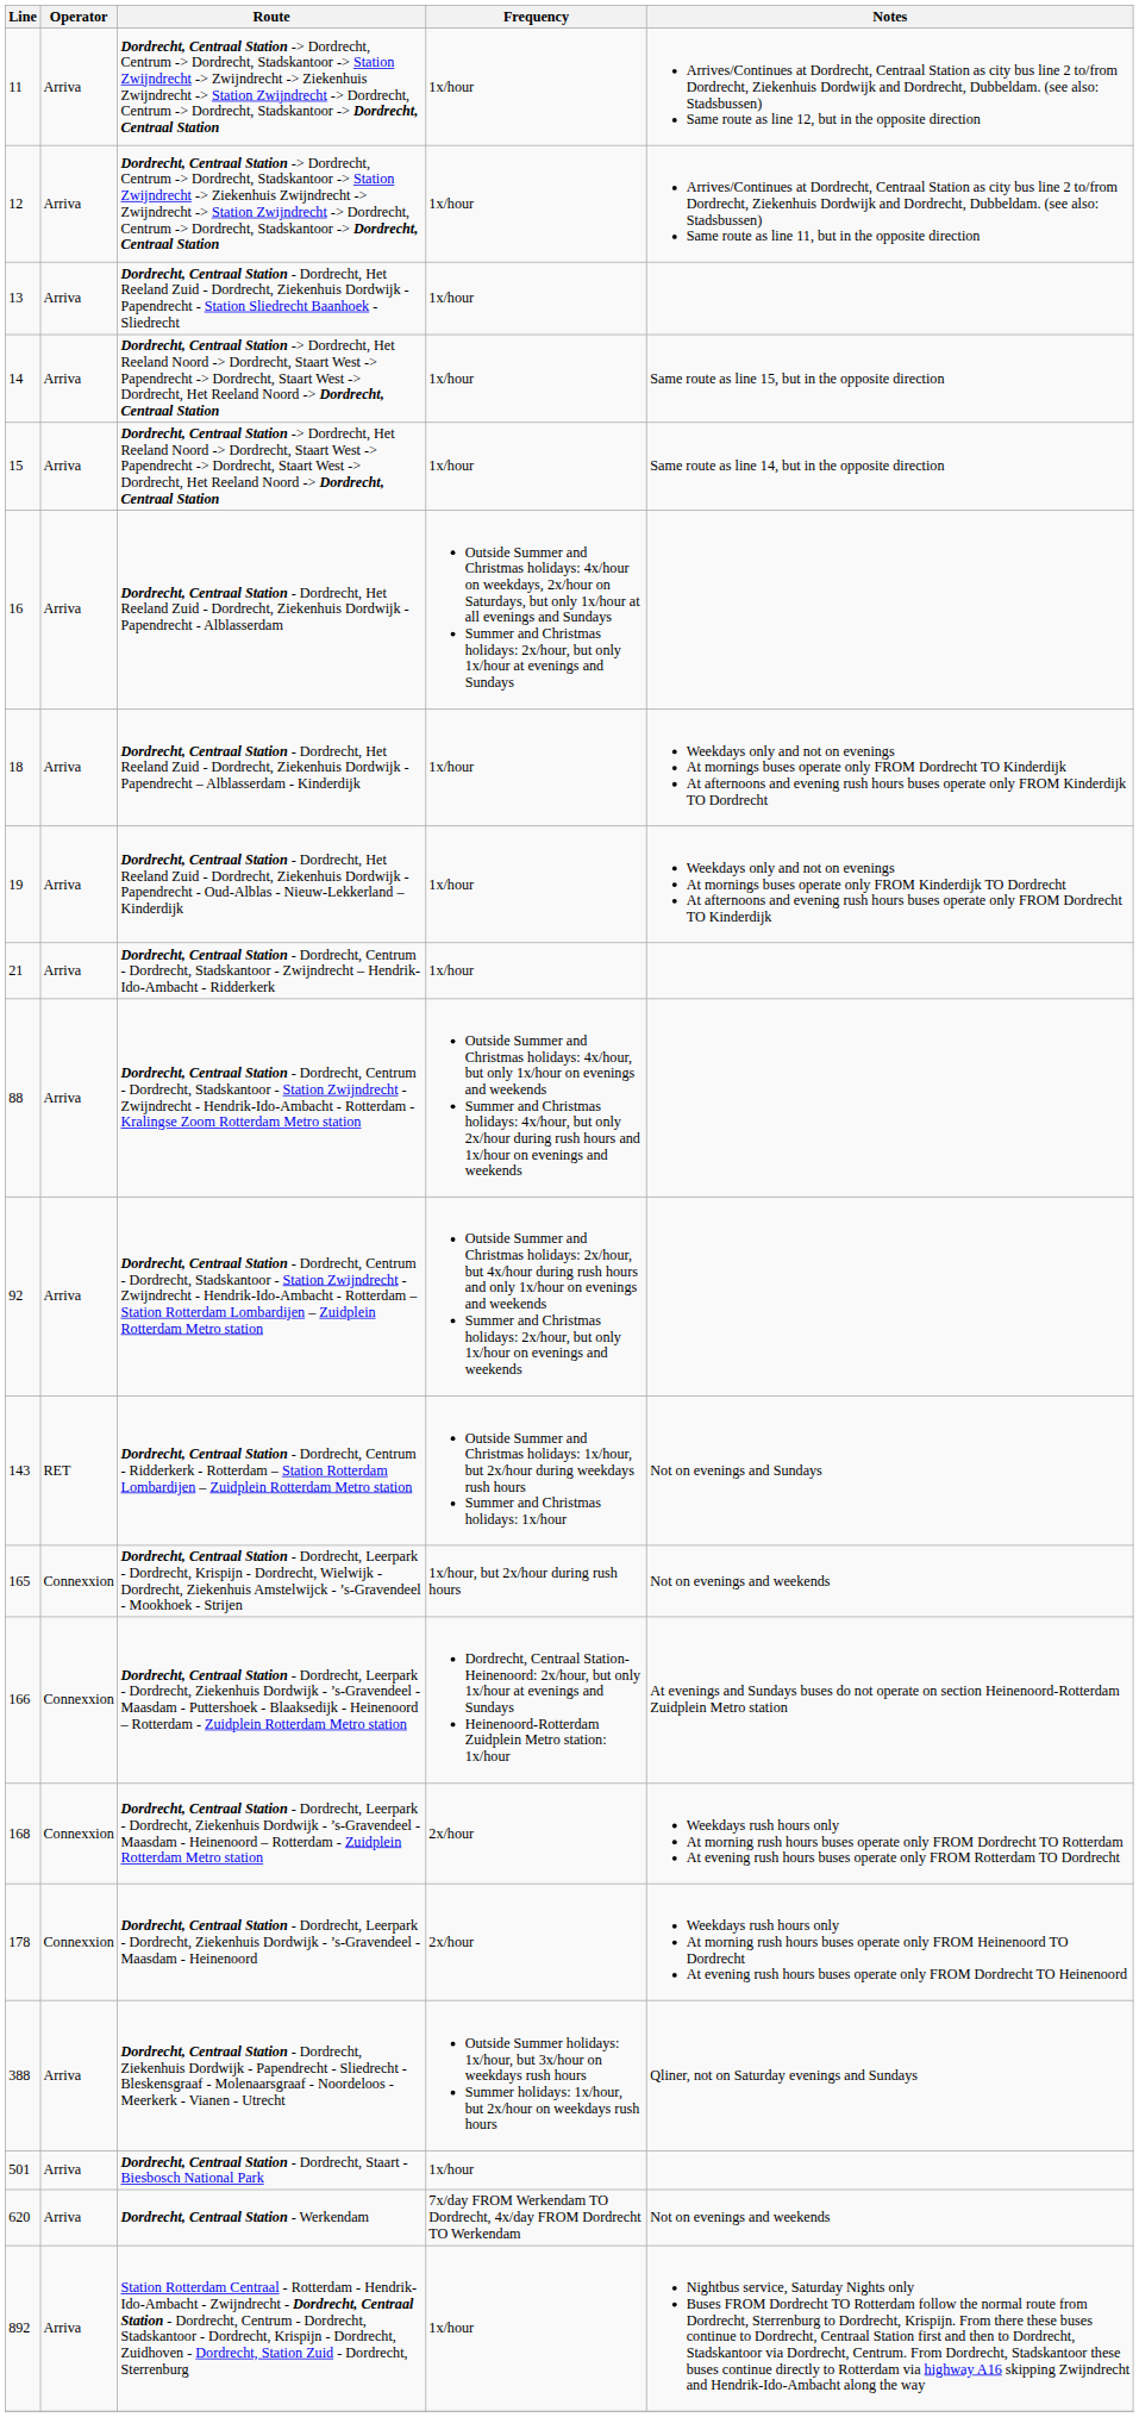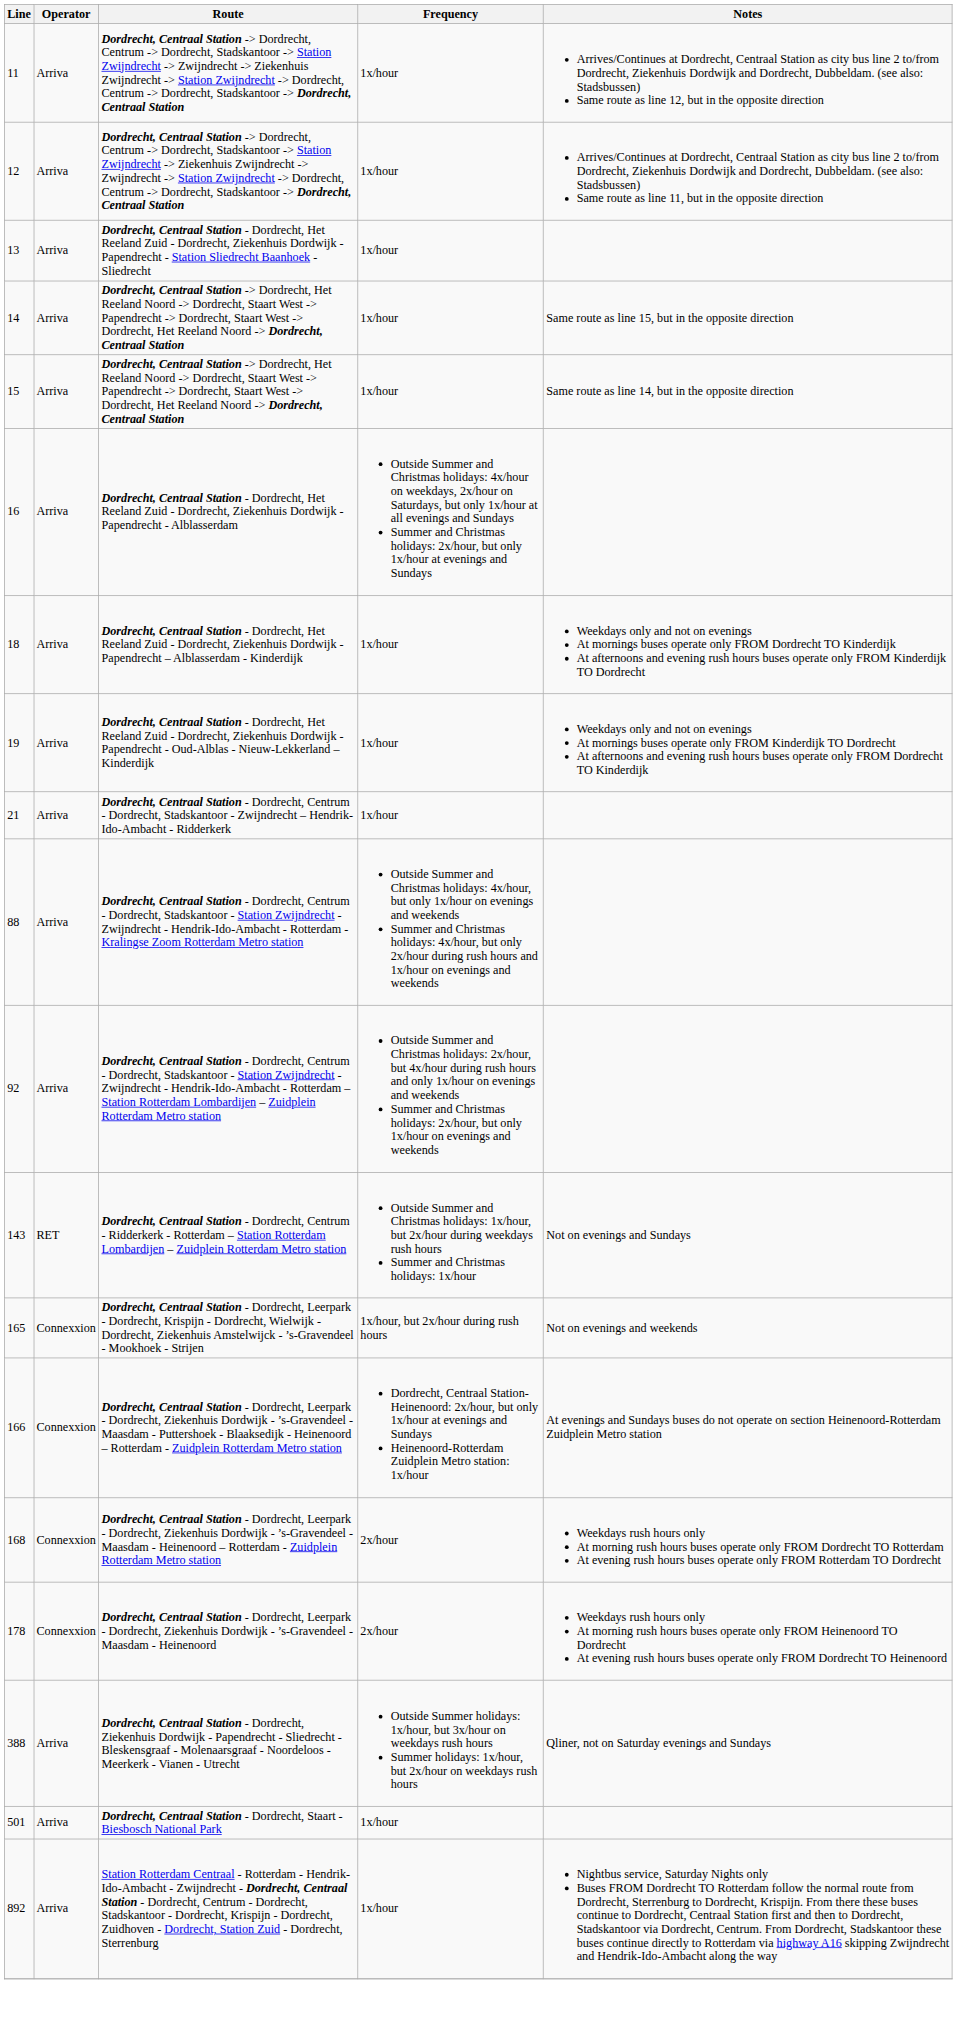 <table class="wikitable vatop">
 <tr>
 <th>Line</th>
 <th>Operator</th>
 <th>Route</th>
 <th>Frequency</th>
 <th>Notes</th>
 </tr>
 <tr>
 <td>11</td>
 <td>Arriva</td>
 <td><strong><em>Dordrecht, Centraal Station</em></strong> -> Dordrecht, Centrum -> Dordrecht, Stadskantoor -> <a href='#'>Station Zwijndrecht</a> -> Zwijndrecht -> Ziekenhuis Zwijndrecht -> <a href='#'>Station Zwijndrecht</a> -> Dordrecht, Centrum -> Dordrecht, Stadskantoor -> <strong><em>Dordrecht, Centraal Station</em></strong></td>
 <td>1x/hour</td>
 <td><br><ul><li>Arrives/Continues at Dordrecht, Centraal Station as city bus line 2 to/from Dordrecht, Ziekenhuis Dordwijk and Dordrecht, Dubbeldam.  (see also: Stadsbussen)</li><li>Same route as line 12, but in the opposite direction</li></ul></td>
 </tr>
 <tr>
 <td>12</td>
 <td>Arriva</td>
 <td><strong><em>Dordrecht, Centraal Station</em></strong> -> Dordrecht, Centrum -> Dordrecht, Stadskantoor -> <a href='#'>Station Zwijndrecht</a> -> Ziekenhuis Zwijndrecht -> Zwijndrecht  -> <a href='#'>Station Zwijndrecht</a> -> Dordrecht, Centrum -> Dordrecht, Stadskantoor -> <strong><em>Dordrecht, Centraal Station</em></strong></td>
 <td>1x/hour</td>
 <td><br><ul><li>Arrives/Continues at Dordrecht, Centraal Station as city bus line 2 to/from Dordrecht, Ziekenhuis Dordwijk and Dordrecht, Dubbeldam.  (see also: Stadsbussen)</li><li>Same route as line 11, but in the opposite direction</li></ul></td>
 </tr>
 <tr>
 <td>13</td>
 <td>Arriva</td>
 <td><strong><em>Dordrecht, Centraal Station</em></strong> - Dordrecht, Het Reeland Zuid - Dordrecht, Ziekenhuis Dordwijk - Papendrecht - <a href='#'>Station Sliedrecht Baanhoek</a> - Sliedrecht</td>
 <td>1x/hour</td>
 <td></td>
 </tr>
 <tr>
 <td>14</td>
 <td>Arriva</td>
 <td><strong><em>Dordrecht, Centraal Station</em></strong> -> Dordrecht, Het Reeland Noord -> Dordrecht, Staart West -> Papendrecht -> Dordrecht, Staart West -> Dordrecht, Het Reeland Noord -> <strong><em>Dordrecht, Centraal Station</em></strong></td>
 <td>1x/hour</td>
 <td>Same route as line 15, but in the opposite direction</td>
 </tr>
 <tr>
 <td>15</td>
 <td>Arriva</td>
 <td><strong><em>Dordrecht, Centraal Station</em></strong> -> Dordrecht, Het Reeland Noord -> Dordrecht, Staart West -> Papendrecht -> Dordrecht, Staart West -> Dordrecht, Het Reeland Noord -> <strong><em>Dordrecht, Centraal Station</em></strong></td>
 <td>1x/hour</td>
 <td>Same route as line 14, but in the opposite direction</td>
 </tr>
 <tr>
 <td>16</td>
 <td>Arriva</td>
 <td><strong><em>Dordrecht, Centraal Station</em></strong> - Dordrecht, Het Reeland Zuid - Dordrecht, Ziekenhuis Dordwijk - Papendrecht - Alblasserdam</td>
 <td><br><ul><li>Outside Summer and Christmas holidays: 4x/hour on weekdays, 2x/hour on Saturdays, but only 1x/hour at all evenings and Sundays</li><li>Summer and Christmas holidays: 2x/hour, but only 1x/hour at evenings and Sundays</li></ul></td>
 <td></td>
 </tr>
 <tr>
 <td>18</td>
 <td>Arriva</td>
 <td><strong><em>Dordrecht, Centraal Station</em></strong> - Dordrecht, Het Reeland Zuid - Dordrecht, Ziekenhuis Dordwijk - Papendrecht – Alblasserdam - Kinderdijk</td>
 <td>1x/hour</td>
 <td><br><ul><li>Weekdays only and not on evenings</li><li>At mornings buses operate only FROM Dordrecht TO Kinderdijk</li><li>At afternoons and evening rush hours buses operate only FROM Kinderdijk TO Dordrecht</li></ul></td>
 </tr>
 <tr>
 <td>19</td>
 <td>Arriva</td>
 <td><strong><em>Dordrecht, Centraal Station</em></strong> - Dordrecht, Het Reeland Zuid - Dordrecht, Ziekenhuis Dordwijk - Papendrecht - Oud-Alblas - Nieuw-Lekkerland – Kinderdijk</td>
 <td>1x/hour</td>
 <td><br><ul><li>Weekdays only and not on evenings</li><li>At mornings buses operate only FROM Kinderdijk TO Dordrecht</li><li>At afternoons and evening rush hours buses operate only FROM Dordrecht TO Kinderdijk</li></ul></td>
 </tr>
 <tr>
 <td>21</td>
 <td>Arriva</td>
 <td><strong><em>Dordrecht, Centraal Station</em></strong> - Dordrecht, Centrum - Dordrecht, Stadskantoor - Zwijndrecht – Hendrik-Ido-Ambacht - Ridderkerk</td>
 <td>1x/hour</td>
 <td></td>
 </tr>
 <tr>
 <td>88</td>
 <td>Arriva</td>
 <td><strong><em>Dordrecht, Centraal Station</em></strong> - Dordrecht, Centrum - Dordrecht, Stadskantoor - <a href='#'>Station Zwijndrecht</a> - Zwijndrecht - Hendrik-Ido-Ambacht - Rotterdam - <a href='#'>Kralingse Zoom Rotterdam Metro station</a></td>
 <td><br><ul><li>Outside Summer and Christmas holidays: 4x/hour, but only 1x/hour on evenings and weekends</li><li>Summer and Christmas holidays: 4x/hour, but only 2x/hour during rush hours and 1x/hour on evenings and weekends</li></ul></td>
 <td></td>
 </tr>
 <tr>
 <td>92</td>
 <td>Arriva</td>
 <td><strong><em>Dordrecht, Centraal Station</em></strong> - Dordrecht, Centrum - Dordrecht, Stadskantoor - <a href='#'>Station Zwijndrecht</a> - Zwijndrecht - Hendrik-Ido-Ambacht - Rotterdam – <a href='#'>Station Rotterdam Lombardijen</a> – <a href='#'>Zuidplein Rotterdam Metro station</a></td>
 <td><br><ul><li>Outside Summer and Christmas holidays: 2x/hour, but 4x/hour during rush hours and only 1x/hour on evenings and weekends</li><li>Summer and Christmas holidays: 2x/hour, but only 1x/hour on evenings and weekends</li></ul></td>
 <td></td>
 </tr>
 <tr>
 <td>143</td>
 <td>RET</td>
 <td><strong><em>Dordrecht, Centraal Station</em></strong> - Dordrecht, Centrum - Ridderkerk - Rotterdam – <a href='#'>Station Rotterdam Lombardijen</a> – <a href='#'>Zuidplein Rotterdam Metro station</a></td>
 <td><br><ul><li>Outside Summer and Christmas holidays: 1x/hour, but 2x/hour during weekdays rush hours</li><li>Summer and Christmas holidays: 1x/hour</li></ul></td>
 <td>Not on evenings and Sundays</td>
 </tr>
 <tr>
 <td>165</td>
 <td>Connexxion</td>
 <td><strong><em>Dordrecht, Centraal Station</em></strong> - Dordrecht, Leerpark - Dordrecht, Krispijn - Dordrecht, Wielwijk - Dordrecht, Ziekenhuis Amstelwijck - ’s-Gravendeel - Mookhoek - Strijen</td>
 <td>1x/hour, but 2x/hour during rush hours</td>
 <td>Not on evenings and weekends</td>
 </tr>
 <tr>
 <td>166</td>
 <td>Connexxion</td>
 <td><strong><em>Dordrecht, Centraal Station</em></strong> - Dordrecht, Leerpark - Dordrecht, Ziekenhuis Dordwijk - ’s-Gravendeel - Maasdam - Puttershoek - Blaaksedijk - Heinenoord – Rotterdam - <a href='#'>Zuidplein Rotterdam Metro station</a></td>
 <td><br><ul><li>Dordrecht, Centraal Station-Heinenoord: 2x/hour, but only 1x/hour at evenings and Sundays</li><li>Heinenoord-Rotterdam Zuidplein Metro station: 1x/hour</li></ul></td>
 <td>At evenings and Sundays buses do not operate on section Heinenoord-Rotterdam Zuidplein Metro station</td>
 </tr>
 <tr>
 <td>168</td>
 <td>Connexxion</td>
 <td><strong><em>Dordrecht, Centraal Station</em></strong> - Dordrecht, Leerpark - Dordrecht, Ziekenhuis Dordwijk - ’s-Gravendeel - Maasdam - Heinenoord – Rotterdam - <a href='#'>Zuidplein Rotterdam Metro station</a></td>
 <td>2x/hour</td>
 <td><br><ul><li>Weekdays rush hours only</li><li>At morning rush hours buses operate only FROM Dordrecht TO Rotterdam</li><li>At evening rush hours buses operate only FROM Rotterdam TO Dordrecht</li></ul></td>
 </tr>
 <tr>
 <td>178</td>
 <td>Connexxion</td>
 <td><strong><em>Dordrecht, Centraal Station</em></strong> - Dordrecht, Leerpark - Dordrecht, Ziekenhuis Dordwijk - ’s-Gravendeel - Maasdam - Heinenoord</td>
 <td>2x/hour</td>
 <td><br><ul><li>Weekdays rush hours only</li><li>At morning rush hours buses operate only FROM Heinenoord TO Dordrecht</li><li>At evening rush hours buses operate only FROM Dordrecht TO Heinenoord</li></ul></td>
 </tr>
 <tr>
 <td>388</td>
 <td>Arriva</td>
 <td><strong><em>Dordrecht, Centraal Station</em></strong> - Dordrecht, Ziekenhuis Dordwijk - Papendrecht - Sliedrecht - Bleskensgraaf - Molenaarsgraaf - Noordeloos - Meerkerk - Vianen - Utrecht</td>
 <td><br><ul><li>Outside Summer holidays: 1x/hour, but 3x/hour on weekdays rush hours</li><li>Summer holidays: 1x/hour, but 2x/hour on weekdays rush hours</li></ul></td>
 <td>Qliner, not on Saturday evenings and Sundays</td>
 </tr>
 <tr>
 <td>501</td>
 <td>Arriva</td>
 <td><strong><em>Dordrecht, Centraal Station</em></strong> - Dordrecht, Staart - <a href='#'>Biesbosch National Park</a></td>
 <td>1x/hour</td>
 <td></td>
 </tr>
 <tr>
-<td>620</td>
-<td>Arriva</td>
-<td><strong><em>Dordrecht, Centraal Station</em></strong> - Werkendam</td>
-<td>7x/day FROM Werkendam TO Dordrecht, 4x/day FROM Dordrecht TO Werkendam</td>
-<td>Not on evenings and weekends</td>
-</tr>
-<tr>
 <td>892</td>
 <td>Arriva</td>
 <td><a href='#'>Station Rotterdam Centraal</a> - Rotterdam - Hendrik-Ido-Ambacht -  Zwijndrecht - <strong><em>Dordrecht, Centraal Station</em></strong> - Dordrecht, Centrum - Dordrecht, Stadskantoor - Dordrecht, Krispijn - Dordrecht, Zuidhoven - <a href='#'>Dordrecht, Station Zuid</a> - Dordrecht, Sterrenburg</td>
 <td>1x/hour</td>
 <td><br><ul><li>Nightbus service, Saturday Nights only</li><li>Buses FROM Dordrecht TO Rotterdam follow the normal route from Dordrecht, Sterrenburg to Dordrecht, Krispijn. From there these buses continue to Dordrecht, Centraal Station first and then to Dordrecht, Stadskantoor via Dordrecht, Centrum. From Dordrecht, Stadskantoor these buses continue directly to Rotterdam via <a href='#'>highway A16</a> skipping Zwijndrecht and Hendrik-Ido-Ambacht along the way</li></ul></td>
 </tr>
 <tr>
 </tr>
 </table>
